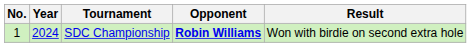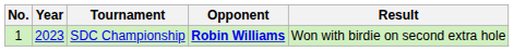 <table class="wikitable" style="font-size:95%;">
 <tr>
 <th>No.</th>
 <th>Year</th>
 <th>Tournament</th>
 <th>Opponent</th>
 <th>Result</th>
 </tr>
 <tr style="background:#D0F0C0;">
 <td align=center>1</td>
-<td><a href='#'>2024</a></td>
+<td><a href='#'>2023</a></td>
 <td><a href='#'>SDC Championship</a></td>
 <td><strong> <a href='#'>Robin Williams</a></strong></td>
 <td>Won with birdie on second extra hole</td>
 </tr>
 </table>
